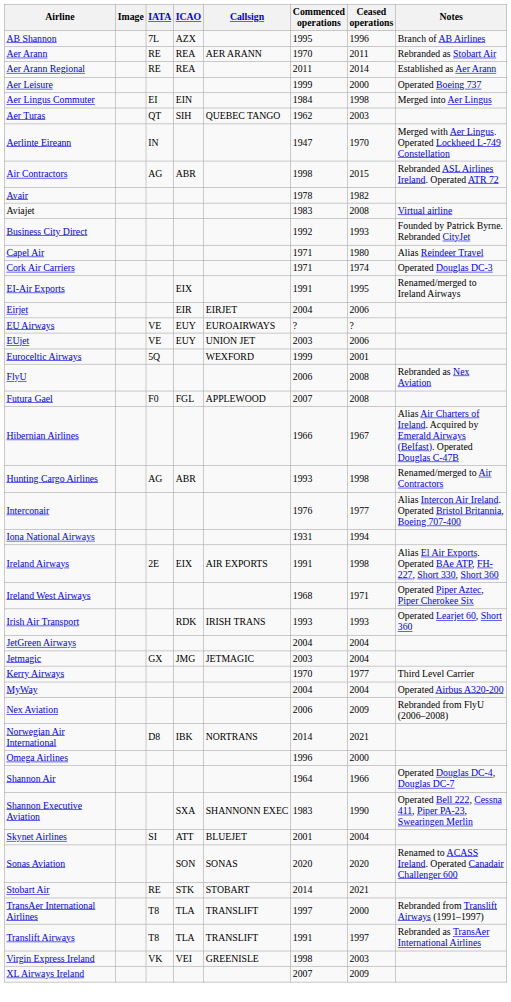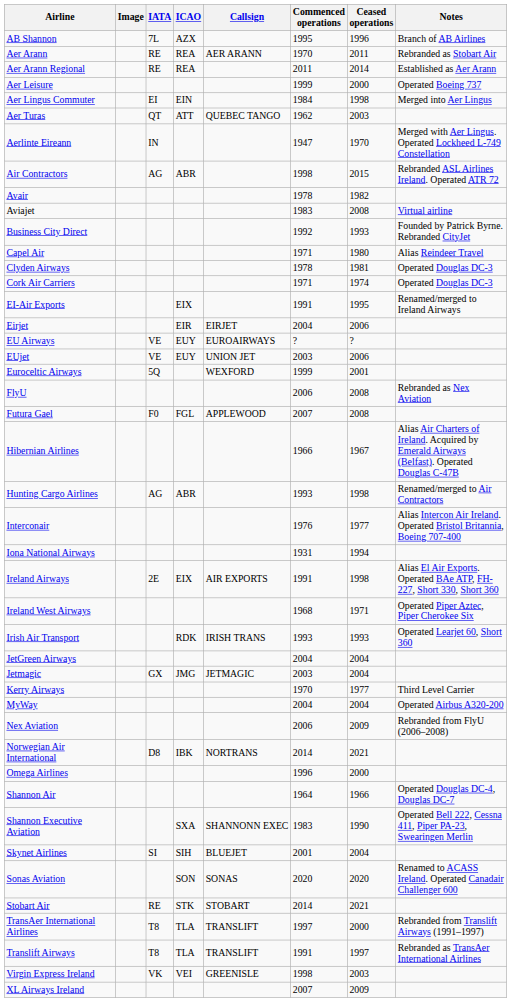 <table class="wikitable sortable" style="border-collapse:collapse; margin:auto;" border="1" cellpadding="3">
 <tr valign="middle">
 <th style="width:175px;">Airline</th>
 <th>Image</th>
 <th><a href='#'>IATA</a></th>
 <th><a href='#'>ICAO</a></th>
 <th><a href='#'>Callsign</a></th>
 <th>Commenced<br>operations</th>
 <th>Ceased<br>operations</th>
 <th style="width:175px;">Notes</th>
 </tr>
 <tr>
 <td><a href='#'>AB Shannon</a></td>
 <td></td>
 <td>7L</td>
 <td>AZX</td>
 <td></td>
 <td>1995</td>
 <td>1996</td>
 <td>Branch of <a href='#'>AB Airlines</a></td>
 </tr>
 <tr>
 <td><a href='#'>Aer Arann</a></td>
 <td></td>
 <td>RE</td>
 <td>REA</td>
 <td>AER ARANN</td>
 <td>1970</td>
 <td>2011</td>
 <td>Rebranded as <a href='#'>Stobart Air</a></td>
 </tr>
 <tr>
 <td><a href='#'>Aer Arann Regional</a></td>
 <td></td>
 <td>RE</td>
 <td>REA</td>
 <td></td>
 <td>2011</td>
 <td>2014</td>
 <td>Established as <a href='#'>Aer Arann</a></td>
 </tr>
 <tr>
 <td><a href='#'>Aer Leisure</a></td>
 <td></td>
 <td></td>
 <td></td>
 <td></td>
 <td>1999</td>
 <td>2000</td>
 <td>Operated <a href='#'>Boeing 737</a></td>
 </tr>
 <tr>
 <td><a href='#'>Aer Lingus Commuter</a></td>
 <td></td>
 <td>EI</td>
 <td>EIN</td>
 <td></td>
 <td>1984</td>
 <td>1998</td>
 <td>Merged into <a href='#'>Aer Lingus</a></td>
 </tr>
 <tr>
 <td><a href='#'>Aer Turas</a></td>
 <td></td>
 <td>QT</td>
-<td>SIH</td>
+<td>ATT</td>
 <td>QUEBEC TANGO</td>
 <td>1962</td>
 <td>2003</td>
 <td></td>
 </tr>
 <tr>
 <td><a href='#'>Aerlinte Eireann</a></td>
 <td></td>
 <td>IN</td>
 <td></td>
 <td></td>
 <td>1947</td>
 <td>1970</td>
 <td>Merged with <a href='#'>Aer Lingus</a>. Operated <a href='#'>Lockheed L-749 Constellation</a></td>
 </tr>
 <tr>
 <td><a href='#'>Air Contractors</a></td>
 <td></td>
 <td>AG</td>
 <td>ABR</td>
 <td></td>
 <td>1998</td>
 <td>2015</td>
 <td>Rebranded <a href='#'>ASL Airlines Ireland</a>. Operated <a href='#'>ATR 72</a></td>
 </tr>
 <tr>
 <td><a href='#'>Avair</a></td>
 <td></td>
 <td></td>
 <td></td>
 <td></td>
 <td>1978</td>
 <td>1982</td>
 <td></td>
 </tr>
 <tr>
 <td>Aviajet</td>
 <td></td>
 <td></td>
 <td></td>
 <td></td>
 <td>1983</td>
 <td>2008</td>
 <td><a href='#'>Virtual airline</a></td>
 </tr>
 <tr>
 <td><a href='#'>Business City Direct</a></td>
 <td></td>
 <td></td>
 <td></td>
 <td></td>
 <td>1992</td>
 <td>1993</td>
 <td>Founded by Patrick Byrne. Rebranded <a href='#'>CityJet</a></td>
 </tr>
 <tr>
 <td><a href='#'>Capel Air</a></td>
 <td></td>
 <td></td>
 <td></td>
 <td></td>
 <td>1971</td>
 <td>1980</td>
 <td>Alias <a href='#'>Reindeer Travel</a></td>
+</tr>
+<tr>
+<td><a href='#'>Clyden Airways</a></td>
+<td></td>
+<td></td>
+<td></td>
+<td></td>
+<td>1978</td>
+<td>1981</td>
+<td>Operated <a href='#'>Douglas DC-3</a></td>
 </tr>
 <tr>
 <td><a href='#'>Cork Air Carriers</a></td>
 <td></td>
 <td></td>
 <td></td>
 <td></td>
 <td>1971</td>
 <td>1974</td>
 <td>Operated <a href='#'>Douglas DC-3</a></td>
 </tr>
 <tr>
 <td><a href='#'>EI-Air Exports</a></td>
 <td></td>
 <td></td>
 <td>EIX</td>
 <td></td>
 <td>1991</td>
 <td>1995</td>
 <td>Renamed/merged to Ireland Airways</td>
 </tr>
 <tr>
 <td><a href='#'>Eirjet</a></td>
 <td></td>
 <td></td>
 <td>EIR</td>
 <td>EIRJET</td>
 <td>2004</td>
 <td>2006</td>
 <td></td>
 </tr>
 <tr>
 <td><a href='#'>EU Airways</a></td>
 <td></td>
 <td>VE</td>
 <td>EUY</td>
 <td>EUROAIRWAYS</td>
 <td>?</td>
 <td>?</td>
 <td></td>
 </tr>
 <tr>
 <td><a href='#'>EUjet</a></td>
 <td></td>
 <td>VE</td>
 <td>EUY</td>
 <td>UNION JET</td>
 <td>2003</td>
 <td>2006</td>
 <td></td>
 </tr>
 <tr>
 <td><a href='#'>Euroceltic Airways</a></td>
 <td></td>
 <td>5Q</td>
 <td></td>
 <td>WEXFORD</td>
 <td>1999</td>
 <td>2001</td>
 <td></td>
 </tr>
 <tr>
 <td><a href='#'>FlyU</a></td>
 <td></td>
 <td></td>
 <td></td>
 <td></td>
 <td>2006</td>
 <td>2008</td>
 <td>Rebranded as <a href='#'>Nex Aviation</a></td>
 </tr>
 <tr>
 <td><a href='#'>Futura Gael</a></td>
 <td></td>
 <td>F0</td>
 <td>FGL</td>
 <td>APPLEWOOD</td>
 <td>2007</td>
 <td>2008</td>
 <td></td>
 </tr>
 <tr>
 <td><a href='#'>Hibernian Airlines</a></td>
 <td></td>
 <td></td>
 <td></td>
 <td></td>
 <td>1966</td>
 <td>1967</td>
 <td>Alias <a href='#'>Air Charters of Ireland</a>. Acquired by <a href='#'>Emerald Airways (Belfast)</a>. Operated <a href='#'>Douglas C-47B</a></td>
 </tr>
 <tr>
 <td><a href='#'>Hunting Cargo Airlines</a></td>
 <td></td>
 <td>AG</td>
 <td>ABR</td>
 <td></td>
 <td>1993</td>
 <td>1998</td>
 <td>Renamed/merged to <a href='#'>Air Contractors</a></td>
 </tr>
 <tr>
 <td><a href='#'>Interconair</a></td>
 <td></td>
 <td></td>
 <td></td>
 <td></td>
 <td>1976</td>
 <td>1977</td>
 <td>Alias <a href='#'>Intercon Air Ireland</a>. Operated <a href='#'>Bristol Britannia</a>, <a href='#'>Boeing 707-400</a></td>
 </tr>
 <tr>
 <td><a href='#'>Iona National Airways</a></td>
 <td></td>
 <td></td>
 <td></td>
 <td></td>
 <td>1931</td>
 <td>1994</td>
 <td></td>
 </tr>
 <tr>
 <td><a href='#'>Ireland Airways</a></td>
 <td></td>
 <td>2E</td>
 <td>EIX</td>
 <td>AIR EXPORTS</td>
 <td>1991</td>
 <td>1998</td>
 <td>Alias <a href='#'>El Air Exports</a>. Operated <a href='#'>BAe ATP</a>, <a href='#'>FH-227</a>, <a href='#'>Short 330</a>, <a href='#'>Short 360</a></td>
 </tr>
 <tr>
 <td><a href='#'>Ireland West Airways</a></td>
 <td></td>
 <td></td>
 <td></td>
 <td></td>
 <td>1968</td>
 <td>1971</td>
 <td>Operated <a href='#'>Piper Aztec</a>, <a href='#'>Piper Cherokee Six</a></td>
 </tr>
 <tr>
 <td><a href='#'>Irish Air Transport</a></td>
 <td></td>
 <td></td>
 <td>RDK</td>
 <td>IRISH TRANS</td>
 <td>1993</td>
 <td>1993</td>
 <td>Operated <a href='#'>Learjet 60</a>, <a href='#'>Short 360</a></td>
 </tr>
 <tr>
 <td><a href='#'>JetGreen Airways</a></td>
 <td></td>
 <td></td>
 <td></td>
 <td></td>
 <td>2004</td>
 <td>2004</td>
 <td></td>
 </tr>
 <tr>
 <td><a href='#'>Jetmagic</a></td>
 <td></td>
 <td>GX</td>
 <td>JMG</td>
 <td>JETMAGIC</td>
 <td>2003</td>
 <td>2004</td>
 <td></td>
 </tr>
 <tr>
 <td><a href='#'>Kerry Airways</a></td>
 <td></td>
 <td></td>
 <td></td>
 <td></td>
 <td>1970</td>
 <td>1977</td>
 <td>Third Level Carrier</td>
 </tr>
 <tr>
 <td><a href='#'>MyWay</a></td>
 <td></td>
 <td></td>
 <td></td>
 <td></td>
 <td>2004</td>
 <td>2004</td>
 <td>Operated <a href='#'>Airbus A320-200</a></td>
 </tr>
 <tr>
 <td><a href='#'>Nex Aviation</a></td>
 <td></td>
 <td></td>
 <td></td>
 <td></td>
 <td>2006</td>
 <td>2009</td>
 <td>Rebranded from FlyU (2006–2008)</td>
 </tr>
 <tr>
 <td><a href='#'>Norwegian Air International</a></td>
 <td></td>
 <td>D8</td>
 <td>IBK</td>
 <td>NORTRANS</td>
 <td>2014</td>
 <td>2021</td>
 <td></td>
 </tr>
 <tr>
 <td><a href='#'>Omega Airlines</a></td>
 <td></td>
 <td></td>
 <td></td>
 <td></td>
 <td>1996</td>
 <td>2000</td>
 <td></td>
 </tr>
 <tr>
 <td><a href='#'>Shannon Air</a></td>
 <td></td>
 <td></td>
 <td></td>
 <td></td>
 <td>1964</td>
 <td>1966</td>
 <td>Operated <a href='#'>Douglas DC-4</a>, <a href='#'>Douglas DC-7</a></td>
 </tr>
 <tr>
 <td><a href='#'>Shannon Executive Aviation</a></td>
 <td></td>
 <td></td>
 <td>SXA</td>
 <td>SHANNONN EXEC</td>
 <td>1983</td>
 <td>1990</td>
 <td>Operated <a href='#'>Bell 222</a>, <a href='#'>Cessna 411</a>, <a href='#'>Piper PA-23</a>, <a href='#'>Swearingen Merlin</a></td>
 </tr>
 <tr>
 <td><a href='#'>Skynet Airlines</a></td>
 <td></td>
 <td>SI</td>
-<td>ATT</td>
+<td>SIH</td>
 <td>BLUEJET</td>
 <td>2001</td>
 <td>2004</td>
 <td></td>
 </tr>
 <tr>
 <td><a href='#'>Sonas Aviation</a></td>
 <td></td>
 <td></td>
 <td>SON</td>
 <td>SONAS</td>
 <td>2020</td>
 <td>2020</td>
 <td>Renamed to <a href='#'>ACASS Ireland</a>. Operated <a href='#'>Canadair Challenger 600</a></td>
 </tr>
 <tr>
 <td><a href='#'>Stobart Air</a></td>
 <td></td>
 <td>RE</td>
 <td>STK</td>
 <td>STOBART</td>
 <td>2014</td>
 <td>2021</td>
 <td></td>
 </tr>
 <tr>
 <td><a href='#'>TransAer International Airlines</a></td>
 <td></td>
 <td>T8</td>
 <td>TLA</td>
 <td>TRANSLIFT</td>
 <td>1997</td>
 <td>2000</td>
 <td>Rebranded from <a href='#'>Translift Airways</a> (1991–1997)</td>
 </tr>
 <tr>
 <td><a href='#'>Translift Airways</a></td>
 <td></td>
 <td>T8</td>
 <td>TLA</td>
 <td>TRANSLIFT</td>
 <td>1991</td>
 <td>1997</td>
 <td>Rebranded as <a href='#'>TransAer International Airlines</a></td>
 </tr>
 <tr>
 <td><a href='#'>Virgin Express Ireland</a></td>
 <td></td>
 <td>VK</td>
 <td>VEI</td>
 <td>GREENISLE</td>
 <td>1998</td>
 <td>2003</td>
 <td></td>
 </tr>
 <tr>
 <td><a href='#'>XL Airways Ireland</a></td>
 <td></td>
 <td></td>
 <td></td>
 <td></td>
 <td>2007</td>
 <td>2009</td>
 <td></td>
 </tr>
 </table>
